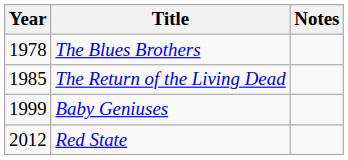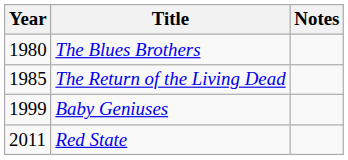 <table class="wikitable sortable">
 <tr>
 <th scope="col">Year</th>
 <th scope="col">Title</th>
 <th scope="col" class="unsortable">Notes</th>
 </tr>
 <tr>
-<td>1978</td>
+<td>1980</td>
 <td><em><a href='#'>The Blues Brothers</a></em></td>
 <td></td>
 </tr>
 <tr>
 <td>1985</td>
 <td><em><a href='#'>The Return of the Living Dead</a></em></td>
 <td></td>
 </tr>
 <tr>
 <td>1999</td>
 <td><em><a href='#'>Baby Geniuses</a></em></td>
 <td></td>
 </tr>
 <tr>
-<td>2012</td>
+<td>2011</td>
 <td><em><a href='#'>Red State</a></em></td>
 <td></td>
 </tr>
 </table>
